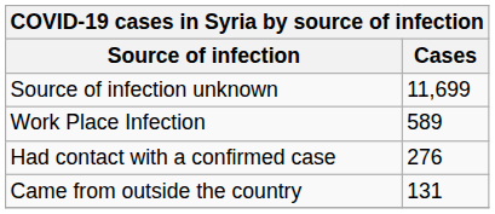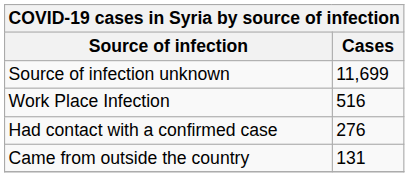 <table class="wikitable sortable collapsible">
 <tr>
 <th colspan="2" style="text-align:center">COVID-19 cases in Syria by source of infection</th>
 </tr>
 <tr>
 <th>Source of infection</th>
 <th>Cases</th>
 </tr>
 <tr>
 <td>Source of infection unknown</td>
 <td>11,699</td>
 </tr>
 <tr>
 <td>Work Place Infection</td>
-<td>589</td>
+<td>516</td>
 </tr>
 <tr>
 <td>Had contact with a confirmed case</td>
 <td>276</td>
 </tr>
 <tr>
 <td>Came from outside the country</td>
 <td>131</td>
 </tr>
 <tr>
 </tr>
 </table>
